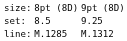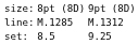 <table style="margin-left:40px;">
 <tr>
 <td>size:</td>
 <td>8pt (8D)</td>
 <td>9pt (8D)</td>
 </tr>
 <tr>
+<td>line:</td>
+<td>M.1285</td>
+<td>M.1312</td>
+</tr>
+<tr>
 <td>set:</td>
 <td>8.5</td>
 <td>9.25</td>
 </tr>
-<tr>
-<td>line:</td>
-<td>M.1285</td>
-<td>M.1312</td>
-</tr>
 </table>
